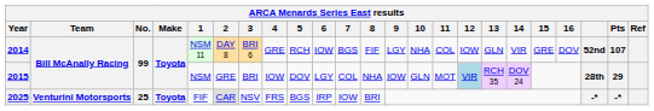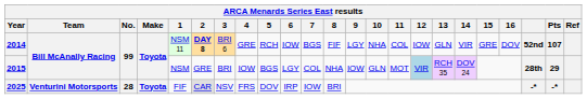 <table class="wikitable" style="text-align:center; font-size:75%">
 <tr>
 <th colspan=45><a href='#'>ARCA Menards Series East</a> results</th>
 </tr>
 <tr>
 <th>Year</th>
 <th>Team</th>
 <th>No.</th>
 <th>Make</th>
 <th>1</th>
 <th>2</th>
 <th>3</th>
 <th>4</th>
 <th>5</th>
 <th>6</th>
 <th>7</th>
 <th>8</th>
 <th>9</th>
 <th>10</th>
 <th>11</th>
 <th>12</th>
 <th>13</th>
 <th>14</th>
 <th>15</th>
 <th>16</th>
 <th></th>
 <th>Pts</th>
 <th>Ref</th>
 </tr>
 <tr>
 <th><a href='#'>2014</a></th>
 <th rowspan=2><a href='#'>Bill McAnally Racing</a></th>
 <th rowspan=2>99</th>
 <th rowspan=2><a href='#'>Toyota</a></th>
 <td style="background:#DFFFDF;"><a href='#'>NSM</a><br><small>11</small></td>
-<td style="background:#FFDF9F;"><a href='#'>DAY</a><br><small>8</small></td>
+<td style="background:#FFDF9F;"><strong><a href='#'>DAY</a><br><small>8</small></strong></td>
 <td style="background:#FFDF9F;"><a href='#'>BRI</a><br><small>6</small></td>
 <td><a href='#'>GRE</a></td>
 <td><a href='#'>RCH</a></td>
 <td><a href='#'>IOW</a></td>
 <td><a href='#'>BGS</a></td>
 <td><a href='#'>FIF</a></td>
 <td><a href='#'>LGY</a></td>
 <td><a href='#'>NHA</a></td>
 <td><a href='#'>COL</a></td>
 <td><a href='#'>IOW</a></td>
 <td><a href='#'>GLN</a></td>
 <td><a href='#'>VIR</a></td>
 <td><a href='#'>GRE</a></td>
 <td><a href='#'>DOV</a></td>
 <th>52nd</th>
 <th>107</th>
 <th></th>
 </tr>
 <tr>
 <th><a href='#'>2015</a></th>
 <td><a href='#'>NSM</a></td>
 <td><a href='#'>GRE</a></td>
 <td><a href='#'>BRI</a></td>
 <td><a href='#'>IOW</a></td>
-<td><a href='#'>DOV</a></td>
+<td><a href='#'>BGS</a></td>
 <td><a href='#'>LGY</a></td>
 <td><a href='#'>COL</a></td>
 <td><a href='#'>NHA</a></td>
 <td><a href='#'>IOW</a></td>
 <td><a href='#'>GLN</a></td>
 <td><a href='#'>MOT</a></td>
 <td style="background: lightblue;"><a href='#'>VIR</a></td>
 <td style="background:#EFCFFF;"><a href='#'>RCH</a><br><small>35</small></td>
 <td style="background:#EFCFFF;"><a href='#'>DOV</a><br><small>24</small></td>
 <td colspan=2></td>
 <th>28th</th>
 <th>29</th>
 <th></th>
 </tr>
 <tr>
 <th><a href='#'>2025</a></th>
 <th><a href='#'>Venturini Motorsports</a></th>
-<th>25</th>
+<th>28</th>
 <th><a href='#'>Toyota</a></th>
 <td><a href='#'>FIF</a></td>
 <td style="background:#DFDFDF;"><a href='#'>CAR</a><br></td>
 <td><a href='#'>NSV</a></td>
 <td><a href='#'>FRS</a></td>
-<td><a href='#'>BGS</a></td>
+<td><a href='#'>DOV</a></td>
 <td><a href='#'>IRP</a></td>
 <td><a href='#'>IOW</a></td>
 <td><a href='#'>BRI</a></td>
 <td colspan=8></td>
 <th>-*</th>
 <th>-*</th>
 <th></th>
 </tr>
 </table>
